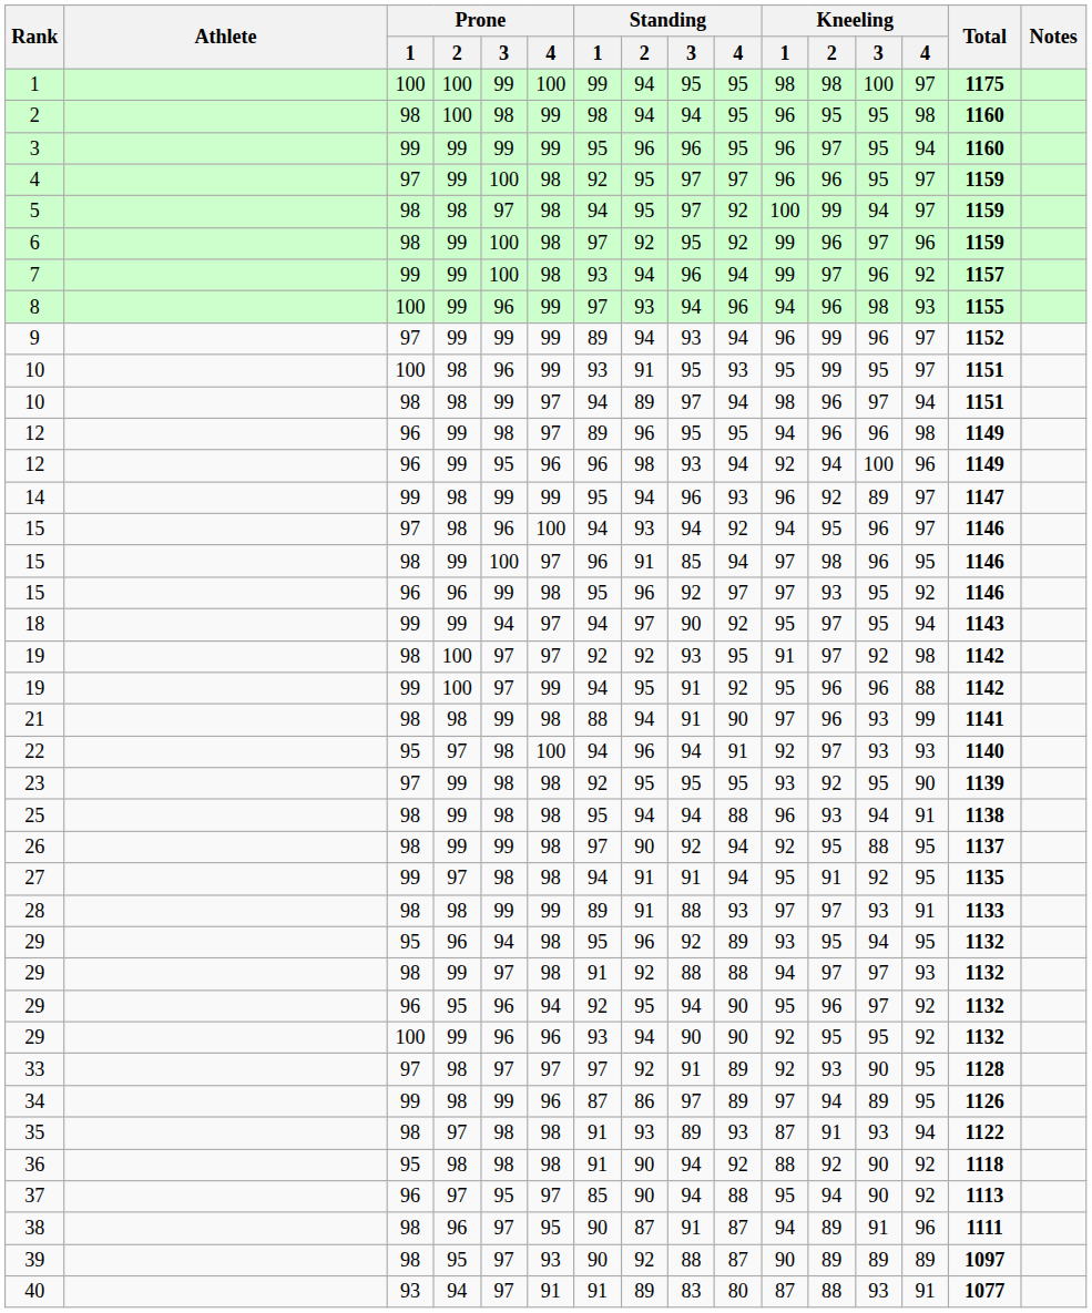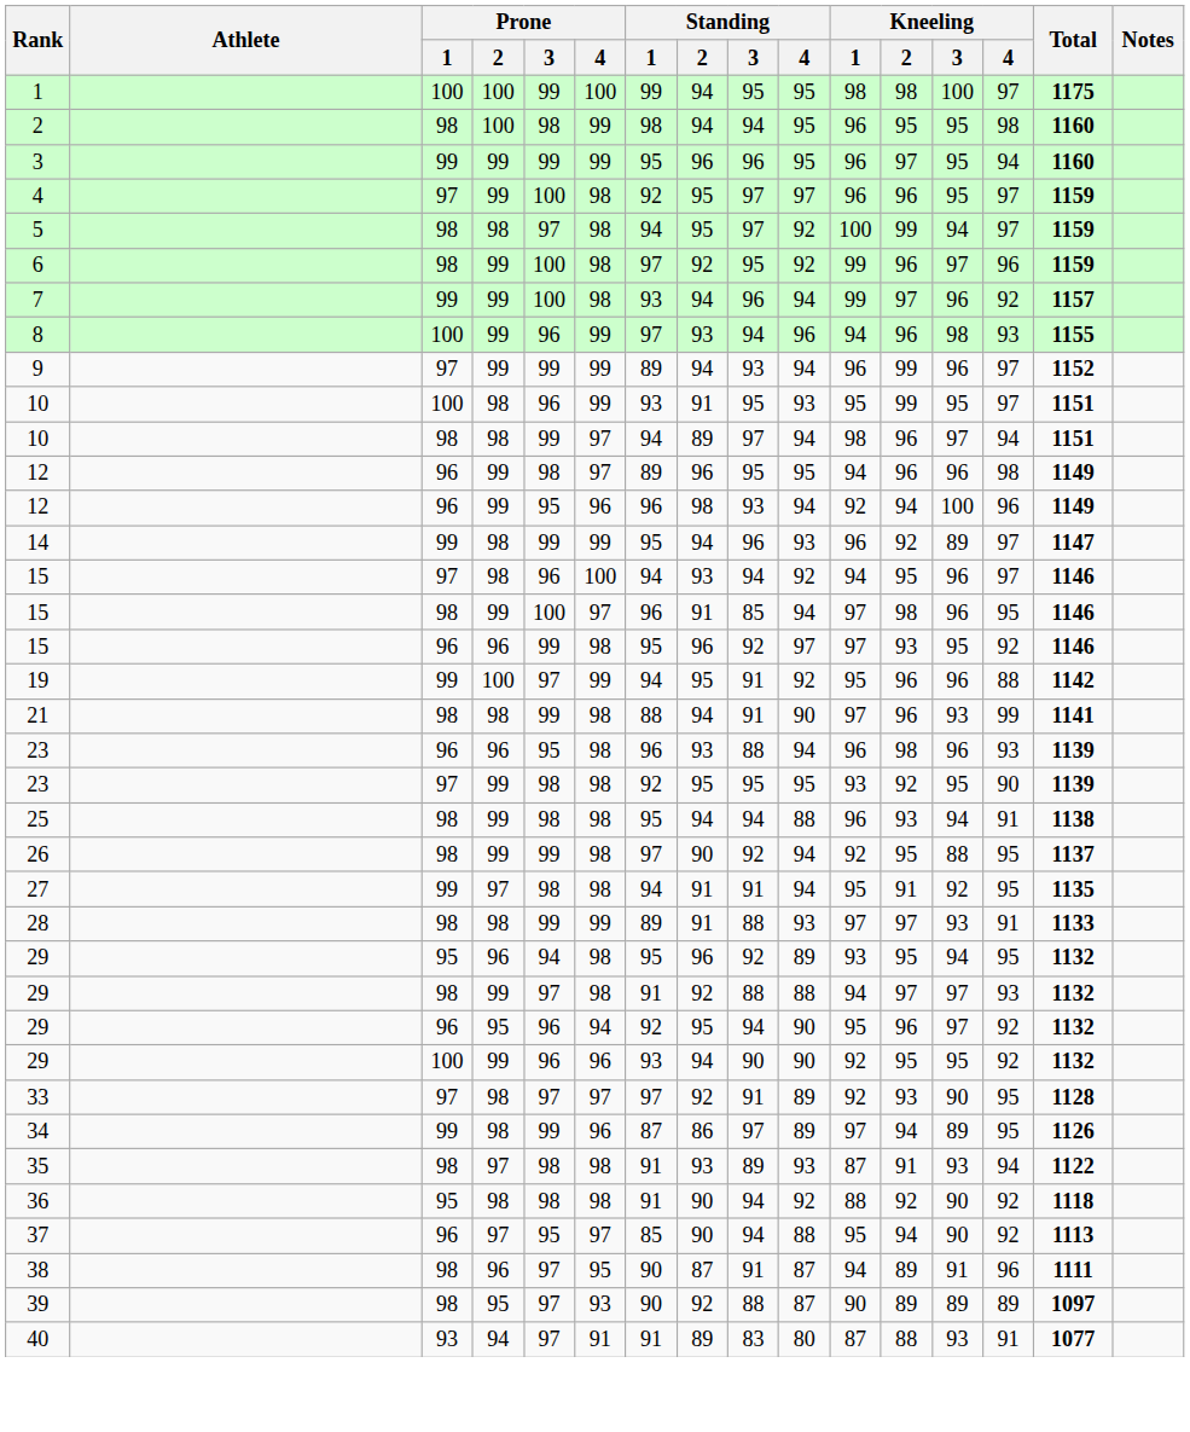 <table class="wikitable" style="text-align:center">
 <tr>
 <th rowspan=2 width=40>Rank</th>
 <th rowspan=2 width=250>Athlete</th>
 <th colspan=4>Prone</th>
 <th colspan=4>Standing</th>
 <th colspan=4>Kneeling</th>
 <th rowspan=2 width=50>Total</th>
 <th rowspan=2 width=45>Notes</th>
 </tr>
 <tr>
 <th width=30>1</th>
 <th width=30>2</th>
 <th width=30>3</th>
 <th width=30>4</th>
 <th width=30>1</th>
 <th width=30>2</th>
 <th width=30>3</th>
 <th width=30>4</th>
 <th width=30>1</th>
 <th width=30>2</th>
 <th width=30>3</th>
 <th width=30>4</th>
 </tr>
 <tr bgcolor=ccffcc>
 <td>1</td>
 <td align=left></td>
 <td>100</td>
 <td>100</td>
 <td>99</td>
 <td>100</td>
 <td>99</td>
 <td>94</td>
 <td>95</td>
 <td>95</td>
 <td>98</td>
 <td>98</td>
 <td>100</td>
 <td>97</td>
 <td><strong>1175</strong></td>
 <td></td>
 </tr>
 <tr bgcolor=ccffcc>
 <td>2</td>
 <td align=left></td>
 <td>98</td>
 <td>100</td>
 <td>98</td>
 <td>99</td>
 <td>98</td>
 <td>94</td>
 <td>94</td>
 <td>95</td>
 <td>96</td>
 <td>95</td>
 <td>95</td>
 <td>98</td>
 <td><strong>1160</strong></td>
 <td></td>
 </tr>
 <tr bgcolor=ccffcc>
 <td>3</td>
 <td align=left></td>
 <td>99</td>
 <td>99</td>
 <td>99</td>
 <td>99</td>
 <td>95</td>
 <td>96</td>
 <td>96</td>
 <td>95</td>
 <td>96</td>
 <td>97</td>
 <td>95</td>
 <td>94</td>
 <td><strong>1160</strong></td>
 <td></td>
 </tr>
 <tr bgcolor=ccffcc>
 <td>4</td>
 <td align=left></td>
 <td>97</td>
 <td>99</td>
 <td>100</td>
 <td>98</td>
 <td>92</td>
 <td>95</td>
 <td>97</td>
 <td>97</td>
 <td>96</td>
 <td>96</td>
 <td>95</td>
 <td>97</td>
 <td><strong>1159</strong></td>
 <td></td>
 </tr>
 <tr bgcolor=ccffcc>
 <td>5</td>
 <td align=left></td>
 <td>98</td>
 <td>98</td>
 <td>97</td>
 <td>98</td>
 <td>94</td>
 <td>95</td>
 <td>97</td>
 <td>92</td>
 <td>100</td>
 <td>99</td>
 <td>94</td>
 <td>97</td>
 <td><strong>1159</strong></td>
 <td></td>
 </tr>
 <tr bgcolor=ccffcc>
 <td>6</td>
 <td align=left></td>
 <td>98</td>
 <td>99</td>
 <td>100</td>
 <td>98</td>
 <td>97</td>
 <td>92</td>
 <td>95</td>
 <td>92</td>
 <td>99</td>
 <td>96</td>
 <td>97</td>
 <td>96</td>
 <td><strong>1159</strong></td>
 <td></td>
 </tr>
 <tr bgcolor=ccffcc>
 <td>7</td>
 <td align=left></td>
 <td>99</td>
 <td>99</td>
 <td>100</td>
 <td>98</td>
 <td>93</td>
 <td>94</td>
 <td>96</td>
 <td>94</td>
 <td>99</td>
 <td>97</td>
 <td>96</td>
 <td>92</td>
 <td><strong>1157</strong></td>
 <td></td>
 </tr>
 <tr bgcolor=ccffcc>
 <td>8</td>
 <td align=left></td>
 <td>100</td>
 <td>99</td>
 <td>96</td>
 <td>99</td>
 <td>97</td>
 <td>93</td>
 <td>94</td>
 <td>96</td>
 <td>94</td>
 <td>96</td>
 <td>98</td>
 <td>93</td>
 <td><strong>1155</strong></td>
 <td></td>
 </tr>
 <tr>
 <td>9</td>
 <td align=left></td>
 <td>97</td>
 <td>99</td>
 <td>99</td>
 <td>99</td>
 <td>89</td>
 <td>94</td>
 <td>93</td>
 <td>94</td>
 <td>96</td>
 <td>99</td>
 <td>96</td>
 <td>97</td>
 <td><strong>1152</strong></td>
 <td></td>
 </tr>
 <tr>
 <td>10</td>
 <td align=left></td>
 <td>100</td>
 <td>98</td>
 <td>96</td>
 <td>99</td>
 <td>93</td>
 <td>91</td>
 <td>95</td>
 <td>93</td>
 <td>95</td>
 <td>99</td>
 <td>95</td>
 <td>97</td>
 <td><strong>1151</strong></td>
 <td></td>
 </tr>
 <tr>
 <td>10</td>
 <td align=left></td>
 <td>98</td>
 <td>98</td>
 <td>99</td>
 <td>97</td>
 <td>94</td>
 <td>89</td>
 <td>97</td>
 <td>94</td>
 <td>98</td>
 <td>96</td>
 <td>97</td>
 <td>94</td>
 <td><strong>1151</strong></td>
 <td></td>
 </tr>
 <tr>
 <td>12</td>
 <td align=left></td>
 <td>96</td>
 <td>99</td>
 <td>98</td>
 <td>97</td>
 <td>89</td>
 <td>96</td>
 <td>95</td>
 <td>95</td>
 <td>94</td>
 <td>96</td>
 <td>96</td>
 <td>98</td>
 <td><strong>1149</strong></td>
 <td></td>
 </tr>
 <tr>
 <td>12</td>
 <td align=left></td>
 <td>96</td>
 <td>99</td>
 <td>95</td>
 <td>96</td>
 <td>96</td>
 <td>98</td>
 <td>93</td>
 <td>94</td>
 <td>92</td>
 <td>94</td>
 <td>100</td>
 <td>96</td>
 <td><strong>1149</strong></td>
 <td></td>
 </tr>
 <tr>
 <td>14</td>
 <td align=left></td>
 <td>99</td>
 <td>98</td>
 <td>99</td>
 <td>99</td>
 <td>95</td>
 <td>94</td>
 <td>96</td>
 <td>93</td>
 <td>96</td>
 <td>92</td>
 <td>89</td>
 <td>97</td>
 <td><strong>1147</strong></td>
 <td></td>
 </tr>
 <tr>
 <td>15</td>
 <td align=left></td>
 <td>97</td>
 <td>98</td>
 <td>96</td>
 <td>100</td>
 <td>94</td>
 <td>93</td>
 <td>94</td>
 <td>92</td>
 <td>94</td>
 <td>95</td>
 <td>96</td>
 <td>97</td>
 <td><strong>1146</strong></td>
 <td></td>
 </tr>
 <tr>
 <td>15</td>
 <td align=left></td>
 <td>98</td>
 <td>99</td>
 <td>100</td>
 <td>97</td>
 <td>96</td>
 <td>91</td>
 <td>85</td>
 <td>94</td>
 <td>97</td>
 <td>98</td>
 <td>96</td>
 <td>95</td>
 <td><strong>1146</strong></td>
 <td></td>
 </tr>
 <tr>
 <td>15</td>
 <td align=left></td>
 <td>96</td>
 <td>96</td>
 <td>99</td>
 <td>98</td>
 <td>95</td>
 <td>96</td>
 <td>92</td>
 <td>97</td>
 <td>97</td>
 <td>93</td>
 <td>95</td>
 <td>92</td>
 <td><strong>1146</strong></td>
 <td></td>
 </tr>
 <tr>
-<td>18</td>
-<td align=left></td>
-<td>99</td>
-<td>99</td>
-<td>94</td>
-<td>97</td>
-<td>94</td>
-<td>97</td>
-<td>90</td>
-<td>92</td>
-<td>95</td>
-<td>97</td>
-<td>95</td>
-<td>94</td>
-<td><strong>1143</strong></td>
-<td></td>
-</tr>
-<tr>
-<td>19</td>
-<td align=left></td>
-<td>98</td>
-<td>100</td>
-<td>97</td>
-<td>97</td>
-<td>92</td>
-<td>92</td>
-<td>93</td>
-<td>95</td>
-<td>91</td>
-<td>97</td>
-<td>92</td>
-<td>98</td>
-<td><strong>1142</strong></td>
-<td></td>
-</tr>
-<tr>
 <td>19</td>
 <td align=left></td>
 <td>99</td>
 <td>100</td>
 <td>97</td>
 <td>99</td>
 <td>94</td>
 <td>95</td>
 <td>91</td>
 <td>92</td>
 <td>95</td>
 <td>96</td>
 <td>96</td>
 <td>88</td>
 <td><strong>1142</strong></td>
 <td></td>
 </tr>
 <tr>
 <td>21</td>
 <td align=left></td>
 <td>98</td>
 <td>98</td>
 <td>99</td>
 <td>98</td>
 <td>88</td>
 <td>94</td>
 <td>91</td>
 <td>90</td>
 <td>97</td>
 <td>96</td>
 <td>93</td>
 <td>99</td>
 <td><strong>1141</strong></td>
 <td></td>
 </tr>
 <tr>
-<td>22</td>
+<td>23</td>
 <td align=left></td>
+<td>96</td>
+<td>96</td>
 <td>95</td>
-<td>97</td>
 <td>98</td>
-<td>100</td>
+<td>96</td>
+<td>93</td>
+<td>88</td>
 <td>94</td>
 <td>96</td>
-<td>94</td>
-<td>91</td>
-<td>92</td>
-<td>97</td>
+<td>98</td>
+<td>96</td>
 <td>93</td>
-<td>93</td>
-<td><strong>1140</strong></td>
+<td><strong>1139</strong></td>
 <td></td>
 </tr>
 <tr>
 <td>23</td>
 <td align=left></td>
 <td>97</td>
 <td>99</td>
 <td>98</td>
 <td>98</td>
 <td>92</td>
 <td>95</td>
 <td>95</td>
 <td>95</td>
 <td>93</td>
 <td>92</td>
 <td>95</td>
 <td>90</td>
 <td><strong>1139</strong></td>
 <td></td>
 </tr>
 <tr>
 <td>25</td>
 <td align=left></td>
 <td>98</td>
 <td>99</td>
 <td>98</td>
 <td>98</td>
 <td>95</td>
 <td>94</td>
 <td>94</td>
 <td>88</td>
 <td>96</td>
 <td>93</td>
 <td>94</td>
 <td>91</td>
 <td><strong>1138</strong></td>
 <td></td>
 </tr>
 <tr>
 <td>26</td>
 <td align=left></td>
 <td>98</td>
 <td>99</td>
 <td>99</td>
 <td>98</td>
 <td>97</td>
 <td>90</td>
 <td>92</td>
 <td>94</td>
 <td>92</td>
 <td>95</td>
 <td>88</td>
 <td>95</td>
 <td><strong>1137</strong></td>
 <td></td>
 </tr>
 <tr>
 <td>27</td>
 <td align=left></td>
 <td>99</td>
 <td>97</td>
 <td>98</td>
 <td>98</td>
 <td>94</td>
 <td>91</td>
 <td>91</td>
 <td>94</td>
 <td>95</td>
 <td>91</td>
 <td>92</td>
 <td>95</td>
 <td><strong>1135</strong></td>
 <td></td>
 </tr>
 <tr>
 <td>28</td>
 <td align=left></td>
 <td>98</td>
 <td>98</td>
 <td>99</td>
 <td>99</td>
 <td>89</td>
 <td>91</td>
 <td>88</td>
 <td>93</td>
 <td>97</td>
 <td>97</td>
 <td>93</td>
 <td>91</td>
 <td><strong>1133</strong></td>
 <td></td>
 </tr>
 <tr>
 <td>29</td>
 <td align=left></td>
 <td>95</td>
 <td>96</td>
 <td>94</td>
 <td>98</td>
 <td>95</td>
 <td>96</td>
 <td>92</td>
 <td>89</td>
 <td>93</td>
 <td>95</td>
 <td>94</td>
 <td>95</td>
 <td><strong>1132</strong></td>
 <td></td>
 </tr>
 <tr>
 <td>29</td>
 <td align=left></td>
 <td>98</td>
 <td>99</td>
 <td>97</td>
 <td>98</td>
 <td>91</td>
 <td>92</td>
 <td>88</td>
 <td>88</td>
 <td>94</td>
 <td>97</td>
 <td>97</td>
 <td>93</td>
 <td><strong>1132</strong></td>
 <td></td>
 </tr>
 <tr>
 <td>29</td>
 <td align=left></td>
 <td>96</td>
 <td>95</td>
 <td>96</td>
 <td>94</td>
 <td>92</td>
 <td>95</td>
 <td>94</td>
 <td>90</td>
 <td>95</td>
 <td>96</td>
 <td>97</td>
 <td>92</td>
 <td><strong>1132</strong></td>
 <td></td>
 </tr>
 <tr>
 <td>29</td>
 <td align=left></td>
 <td>100</td>
 <td>99</td>
 <td>96</td>
 <td>96</td>
 <td>93</td>
 <td>94</td>
 <td>90</td>
 <td>90</td>
 <td>92</td>
 <td>95</td>
 <td>95</td>
 <td>92</td>
 <td><strong>1132</strong></td>
 <td></td>
 </tr>
 <tr>
 <td>33</td>
 <td align=left></td>
 <td>97</td>
 <td>98</td>
 <td>97</td>
 <td>97</td>
 <td>97</td>
 <td>92</td>
 <td>91</td>
 <td>89</td>
 <td>92</td>
 <td>93</td>
 <td>90</td>
 <td>95</td>
 <td><strong>1128</strong></td>
 <td></td>
 </tr>
 <tr>
 <td>34</td>
 <td align=left></td>
 <td>99</td>
 <td>98</td>
 <td>99</td>
 <td>96</td>
 <td>87</td>
 <td>86</td>
 <td>97</td>
 <td>89</td>
 <td>97</td>
 <td>94</td>
 <td>89</td>
 <td>95</td>
 <td><strong>1126</strong></td>
 <td></td>
 </tr>
 <tr>
 <td>35</td>
 <td align=left></td>
 <td>98</td>
 <td>97</td>
 <td>98</td>
 <td>98</td>
 <td>91</td>
 <td>93</td>
 <td>89</td>
 <td>93</td>
 <td>87</td>
 <td>91</td>
 <td>93</td>
 <td>94</td>
 <td><strong>1122</strong></td>
 <td></td>
 </tr>
 <tr>
 <td>36</td>
 <td align=left></td>
 <td>95</td>
 <td>98</td>
 <td>98</td>
 <td>98</td>
 <td>91</td>
 <td>90</td>
 <td>94</td>
 <td>92</td>
 <td>88</td>
 <td>92</td>
 <td>90</td>
 <td>92</td>
 <td><strong>1118</strong></td>
 <td></td>
 </tr>
 <tr>
 <td>37</td>
 <td align=left></td>
 <td>96</td>
 <td>97</td>
 <td>95</td>
 <td>97</td>
 <td>85</td>
 <td>90</td>
 <td>94</td>
 <td>88</td>
 <td>95</td>
 <td>94</td>
 <td>90</td>
 <td>92</td>
 <td><strong>1113</strong></td>
 <td></td>
 </tr>
 <tr>
 <td>38</td>
 <td align=left></td>
 <td>98</td>
 <td>96</td>
 <td>97</td>
 <td>95</td>
 <td>90</td>
 <td>87</td>
 <td>91</td>
 <td>87</td>
 <td>94</td>
 <td>89</td>
 <td>91</td>
 <td>96</td>
 <td><strong>1111</strong></td>
 <td></td>
 </tr>
 <tr>
 <td>39</td>
 <td align=left></td>
 <td>98</td>
 <td>95</td>
 <td>97</td>
 <td>93</td>
 <td>90</td>
 <td>92</td>
 <td>88</td>
 <td>87</td>
 <td>90</td>
 <td>89</td>
 <td>89</td>
 <td>89</td>
 <td><strong>1097</strong></td>
 <td></td>
 </tr>
 <tr>
 <td>40</td>
 <td align=left></td>
 <td>93</td>
 <td>94</td>
 <td>97</td>
 <td>91</td>
 <td>91</td>
 <td>89</td>
 <td>83</td>
 <td>80</td>
 <td>87</td>
 <td>88</td>
 <td>93</td>
 <td>91</td>
 <td><strong>1077</strong></td>
 <td></td>
 </tr>
 </table>
